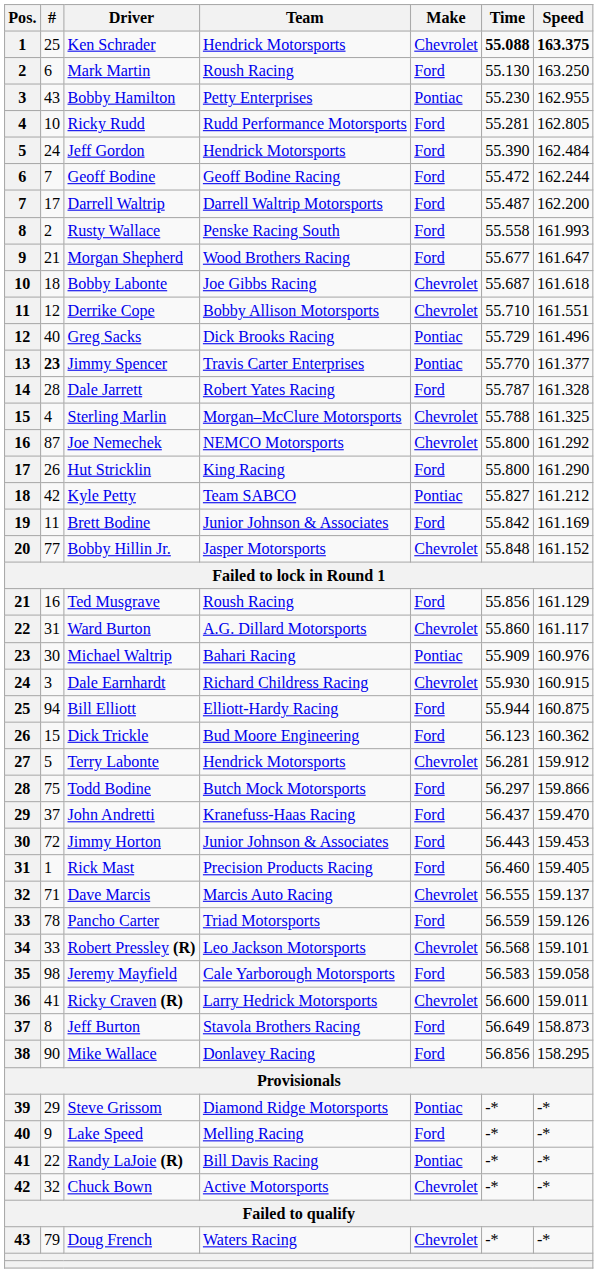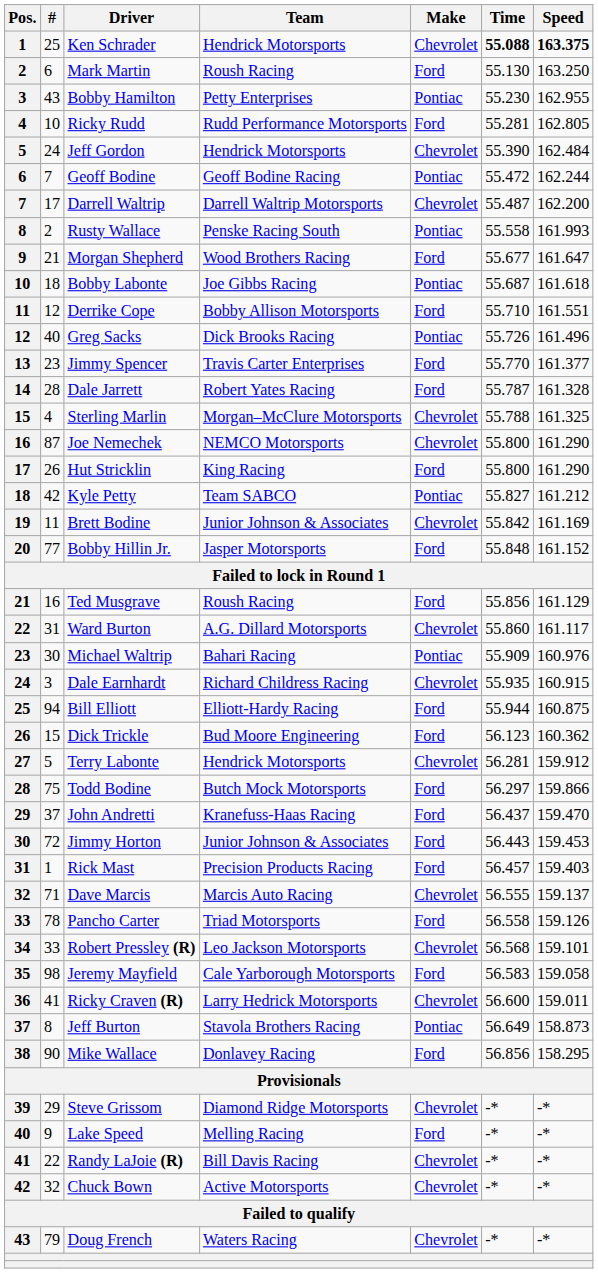 <table class="wikitable" style="font-size:95%">
 <tr>
 <th>Pos.</th>
 <th>#</th>
 <th>Driver</th>
 <th>Team</th>
 <th>Make</th>
 <th>Time</th>
 <th>Speed</th>
 </tr>
 <tr>
 <th>1</th>
 <td>25</td>
 <td><a href='#'>Ken Schrader</a></td>
 <td><a href='#'>Hendrick Motorsports</a></td>
 <td><a href='#'>Chevrolet</a></td>
 <td><strong>55.088</strong></td>
 <td><strong>163.375</strong></td>
 </tr>
 <tr>
 <th>2</th>
 <td>6</td>
 <td><a href='#'>Mark Martin</a></td>
 <td><a href='#'>Roush Racing</a></td>
 <td><a href='#'>Ford</a></td>
 <td>55.130</td>
 <td>163.250</td>
 </tr>
 <tr>
 <th>3</th>
 <td>43</td>
 <td><a href='#'>Bobby Hamilton</a></td>
 <td><a href='#'>Petty Enterprises</a></td>
 <td><a href='#'>Pontiac</a></td>
 <td>55.230</td>
 <td>162.955</td>
 </tr>
 <tr>
 <th>4</th>
 <td>10</td>
 <td><a href='#'>Ricky Rudd</a></td>
 <td><a href='#'>Rudd Performance Motorsports</a></td>
 <td><a href='#'>Ford</a></td>
 <td>55.281</td>
 <td>162.805</td>
 </tr>
 <tr>
 <th>5</th>
 <td>24</td>
 <td><a href='#'>Jeff Gordon</a></td>
 <td><a href='#'>Hendrick Motorsports</a></td>
-<td><a href='#'>Ford</a></td>
+<td><a href='#'>Chevrolet</a></td>
 <td>55.390</td>
 <td>162.484</td>
 </tr>
 <tr>
 <th>6</th>
 <td>7</td>
 <td><a href='#'>Geoff Bodine</a></td>
 <td><a href='#'>Geoff Bodine Racing</a></td>
-<td><a href='#'>Ford</a></td>
+<td><a href='#'>Pontiac</a></td>
 <td>55.472</td>
 <td>162.244</td>
 </tr>
 <tr>
 <th>7</th>
 <td>17</td>
 <td><a href='#'>Darrell Waltrip</a></td>
 <td><a href='#'>Darrell Waltrip Motorsports</a></td>
-<td><a href='#'>Ford</a></td>
+<td><a href='#'>Chevrolet</a></td>
 <td>55.487</td>
 <td>162.200</td>
 </tr>
 <tr>
 <th>8</th>
 <td>2</td>
 <td><a href='#'>Rusty Wallace</a></td>
 <td><a href='#'>Penske Racing South</a></td>
-<td><a href='#'>Ford</a></td>
+<td><a href='#'>Pontiac</a></td>
 <td>55.558</td>
 <td>161.993</td>
 </tr>
 <tr>
 <th>9</th>
 <td>21</td>
 <td><a href='#'>Morgan Shepherd</a></td>
 <td><a href='#'>Wood Brothers Racing</a></td>
 <td><a href='#'>Ford</a></td>
 <td>55.677</td>
 <td>161.647</td>
 </tr>
 <tr>
 <th>10</th>
 <td>18</td>
 <td><a href='#'>Bobby Labonte</a></td>
 <td><a href='#'>Joe Gibbs Racing</a></td>
-<td><a href='#'>Chevrolet</a></td>
+<td><a href='#'>Pontiac</a></td>
 <td>55.687</td>
 <td>161.618</td>
 </tr>
 <tr>
 <th>11</th>
 <td>12</td>
 <td><a href='#'>Derrike Cope</a></td>
 <td><a href='#'>Bobby Allison Motorsports</a></td>
-<td><a href='#'>Chevrolet</a></td>
+<td><a href='#'>Ford</a></td>
 <td>55.710</td>
 <td>161.551</td>
 </tr>
 <tr>
 <th>12</th>
 <td>40</td>
 <td><a href='#'>Greg Sacks</a></td>
 <td><a href='#'>Dick Brooks Racing</a></td>
 <td><a href='#'>Pontiac</a></td>
-<td>55.729</td>
+<td>55.726</td>
 <td>161.496</td>
 </tr>
 <tr>
 <th>13</th>
-<td><strong>23</strong></td>
+<td>23</td>
 <td><a href='#'>Jimmy Spencer</a></td>
 <td><a href='#'>Travis Carter Enterprises</a></td>
-<td><a href='#'>Pontiac</a></td>
+<td><a href='#'>Ford</a></td>
 <td>55.770</td>
 <td>161.377</td>
 </tr>
 <tr>
 <th>14</th>
 <td>28</td>
 <td><a href='#'>Dale Jarrett</a></td>
 <td><a href='#'>Robert Yates Racing</a></td>
 <td><a href='#'>Ford</a></td>
 <td>55.787</td>
 <td>161.328</td>
 </tr>
 <tr>
 <th>15</th>
 <td>4</td>
 <td><a href='#'>Sterling Marlin</a></td>
 <td><a href='#'>Morgan–McClure Motorsports</a></td>
 <td><a href='#'>Chevrolet</a></td>
 <td>55.788</td>
 <td>161.325</td>
 </tr>
 <tr>
 <th>16</th>
 <td>87</td>
 <td><a href='#'>Joe Nemechek</a></td>
 <td><a href='#'>NEMCO Motorsports</a></td>
 <td><a href='#'>Chevrolet</a></td>
 <td>55.800</td>
-<td>161.292</td>
+<td>161.290</td>
 </tr>
 <tr>
 <th>17</th>
 <td>26</td>
 <td><a href='#'>Hut Stricklin</a></td>
 <td><a href='#'>King Racing</a></td>
 <td><a href='#'>Ford</a></td>
 <td>55.800</td>
 <td>161.290</td>
 </tr>
 <tr>
 <th>18</th>
 <td>42</td>
 <td><a href='#'>Kyle Petty</a></td>
 <td><a href='#'>Team SABCO</a></td>
 <td><a href='#'>Pontiac</a></td>
 <td>55.827</td>
 <td>161.212</td>
 </tr>
 <tr>
 <th>19</th>
 <td>11</td>
 <td><a href='#'>Brett Bodine</a></td>
 <td><a href='#'>Junior Johnson & Associates</a></td>
-<td><a href='#'>Ford</a></td>
+<td><a href='#'>Chevrolet</a></td>
 <td>55.842</td>
 <td>161.169</td>
 </tr>
 <tr>
 <th>20</th>
 <td>77</td>
 <td><a href='#'>Bobby Hillin Jr.</a></td>
 <td><a href='#'>Jasper Motorsports</a></td>
-<td><a href='#'>Chevrolet</a></td>
+<td><a href='#'>Ford</a></td>
 <td>55.848</td>
 <td>161.152</td>
 </tr>
 <tr>
 <th colspan="7">Failed to lock in Round 1</th>
 </tr>
 <tr>
 <th>21</th>
 <td>16</td>
 <td><a href='#'>Ted Musgrave</a></td>
 <td><a href='#'>Roush Racing</a></td>
 <td><a href='#'>Ford</a></td>
 <td>55.856</td>
 <td>161.129</td>
 </tr>
 <tr>
 <th>22</th>
 <td>31</td>
 <td><a href='#'>Ward Burton</a></td>
 <td><a href='#'>A.G. Dillard Motorsports</a></td>
 <td><a href='#'>Chevrolet</a></td>
 <td>55.860</td>
 <td>161.117</td>
 </tr>
 <tr>
 <th>23</th>
 <td>30</td>
 <td><a href='#'>Michael Waltrip</a></td>
 <td><a href='#'>Bahari Racing</a></td>
 <td><a href='#'>Pontiac</a></td>
 <td>55.909</td>
 <td>160.976</td>
 </tr>
 <tr>
 <th>24</th>
 <td>3</td>
 <td><a href='#'>Dale Earnhardt</a></td>
 <td><a href='#'>Richard Childress Racing</a></td>
 <td><a href='#'>Chevrolet</a></td>
-<td>55.930</td>
+<td>55.935</td>
 <td>160.915</td>
 </tr>
 <tr>
 <th>25</th>
 <td>94</td>
 <td><a href='#'>Bill Elliott</a></td>
 <td><a href='#'>Elliott-Hardy Racing</a></td>
 <td><a href='#'>Ford</a></td>
 <td>55.944</td>
 <td>160.875</td>
 </tr>
 <tr>
 <th>26</th>
 <td>15</td>
 <td><a href='#'>Dick Trickle</a></td>
 <td><a href='#'>Bud Moore Engineering</a></td>
 <td><a href='#'>Ford</a></td>
 <td>56.123</td>
 <td>160.362</td>
 </tr>
 <tr>
 <th>27</th>
 <td>5</td>
 <td><a href='#'>Terry Labonte</a></td>
 <td><a href='#'>Hendrick Motorsports</a></td>
 <td><a href='#'>Chevrolet</a></td>
 <td>56.281</td>
 <td>159.912</td>
 </tr>
 <tr>
 <th>28</th>
 <td>75</td>
 <td><a href='#'>Todd Bodine</a></td>
 <td><a href='#'>Butch Mock Motorsports</a></td>
 <td><a href='#'>Ford</a></td>
 <td>56.297</td>
 <td>159.866</td>
 </tr>
 <tr>
 <th>29</th>
 <td>37</td>
 <td><a href='#'>John Andretti</a></td>
 <td><a href='#'>Kranefuss-Haas Racing</a></td>
 <td><a href='#'>Ford</a></td>
 <td>56.437</td>
 <td>159.470</td>
 </tr>
 <tr>
 <th>30</th>
 <td>72</td>
 <td><a href='#'>Jimmy Horton</a></td>
 <td><a href='#'>Junior Johnson & Associates</a></td>
 <td><a href='#'>Ford</a></td>
 <td>56.443</td>
 <td>159.453</td>
 </tr>
 <tr>
 <th>31</th>
 <td>1</td>
 <td><a href='#'>Rick Mast</a></td>
 <td><a href='#'>Precision Products Racing</a></td>
 <td><a href='#'>Ford</a></td>
-<td>56.460</td>
-<td>159.405</td>
+<td>56.457</td>
+<td>159.403</td>
 </tr>
 <tr>
 <th>32</th>
 <td>71</td>
 <td><a href='#'>Dave Marcis</a></td>
 <td><a href='#'>Marcis Auto Racing</a></td>
 <td><a href='#'>Chevrolet</a></td>
 <td>56.555</td>
 <td>159.137</td>
 </tr>
 <tr>
 <th>33</th>
 <td>78</td>
 <td><a href='#'>Pancho Carter</a></td>
 <td><a href='#'>Triad Motorsports</a></td>
 <td><a href='#'>Ford</a></td>
-<td>56.559</td>
+<td>56.558</td>
 <td>159.126</td>
 </tr>
 <tr>
 <th>34</th>
 <td>33</td>
 <td><a href='#'>Robert Pressley</a> <strong>(R)</strong></td>
 <td><a href='#'>Leo Jackson Motorsports</a></td>
 <td><a href='#'>Chevrolet</a></td>
 <td>56.568</td>
 <td>159.101</td>
 </tr>
 <tr>
 <th>35</th>
 <td>98</td>
 <td><a href='#'>Jeremy Mayfield</a></td>
 <td><a href='#'>Cale Yarborough Motorsports</a></td>
 <td><a href='#'>Ford</a></td>
 <td>56.583</td>
 <td>159.058</td>
 </tr>
 <tr>
 <th>36</th>
 <td>41</td>
 <td><a href='#'>Ricky Craven</a> <strong>(R)</strong></td>
 <td><a href='#'>Larry Hedrick Motorsports</a></td>
 <td><a href='#'>Chevrolet</a></td>
 <td>56.600</td>
 <td>159.011</td>
 </tr>
 <tr>
 <th>37</th>
 <td>8</td>
 <td><a href='#'>Jeff Burton</a></td>
 <td><a href='#'>Stavola Brothers Racing</a></td>
-<td><a href='#'>Ford</a></td>
+<td><a href='#'>Pontiac</a></td>
 <td>56.649</td>
 <td>158.873</td>
 </tr>
 <tr>
 <th>38</th>
 <td>90</td>
 <td><a href='#'>Mike Wallace</a></td>
 <td><a href='#'>Donlavey Racing</a></td>
 <td><a href='#'>Ford</a></td>
 <td>56.856</td>
 <td>158.295</td>
 </tr>
 <tr>
 <th colspan="7">Provisionals</th>
 </tr>
 <tr>
 <th>39</th>
 <td>29</td>
 <td><a href='#'>Steve Grissom</a></td>
 <td><a href='#'>Diamond Ridge Motorsports</a></td>
-<td><a href='#'>Pontiac</a></td>
+<td><a href='#'>Chevrolet</a></td>
 <td>-*</td>
 <td>-*</td>
 </tr>
 <tr>
 <th>40</th>
 <td>9</td>
 <td><a href='#'>Lake Speed</a></td>
 <td><a href='#'>Melling Racing</a></td>
 <td><a href='#'>Ford</a></td>
 <td>-*</td>
 <td>-*</td>
 </tr>
 <tr>
 <th>41</th>
 <td>22</td>
 <td><a href='#'>Randy LaJoie</a> <strong>(R)</strong></td>
 <td><a href='#'>Bill Davis Racing</a></td>
-<td><a href='#'>Pontiac</a></td>
+<td><a href='#'>Chevrolet</a></td>
 <td>-*</td>
 <td>-*</td>
 </tr>
 <tr>
 <th>42</th>
 <td>32</td>
 <td><a href='#'>Chuck Bown</a></td>
 <td><a href='#'>Active Motorsports</a></td>
 <td><a href='#'>Chevrolet</a></td>
 <td>-*</td>
 <td>-*</td>
 </tr>
 <tr>
 <th colspan="7">Failed to qualify</th>
 </tr>
 <tr>
 <th>43</th>
 <td>79</td>
 <td><a href='#'>Doug French</a></td>
 <td><a href='#'>Waters Racing</a></td>
 <td><a href='#'>Chevrolet</a></td>
 <td>-*</td>
 <td>-*</td>
 </tr>
 <tr>
 <th colspan="7"></th>
 </tr>
 <tr>
 <th colspan="7"></th>
 </tr>
 </table>
